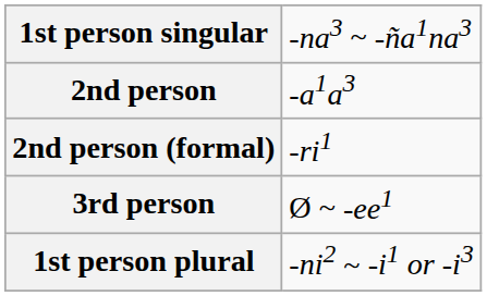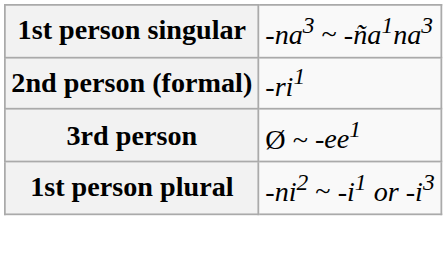 <table class="wikitable">
 <tr>
 <th>1st  person singular</th>
 <td><em>-na<sup>3</sup></em> ~ <em>-ña<sup>1</sup>na<sup>3</sup></em></td>
-</tr>
-<tr>
-<th>2nd  person</th>
-<td><em>-a<sup>1</sup>a<sup>3</sup></em></td>
 </tr>
 <tr>
 <th>2nd  person (formal)</th>
 <td><em>-ri<sup>1</sup></em></td>
 </tr>
 <tr>
 <th>3rd  person</th>
 <td>Ø ~ <em>-ee<sup>1</sup></em></td>
 </tr>
 <tr>
 <th>1st  person plural</th>
 <td><em>-ni<sup>2</sup></em> ~ <em>-i<sup>1</sup>  or -i<sup>3</sup></em></td>
 </tr>
 </table>
